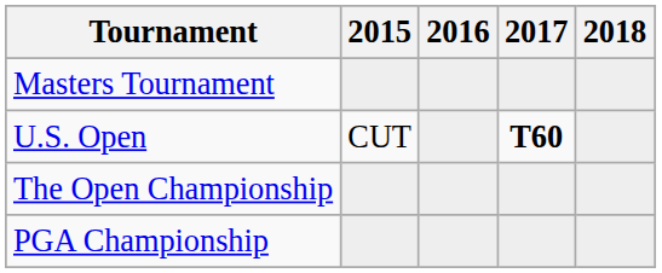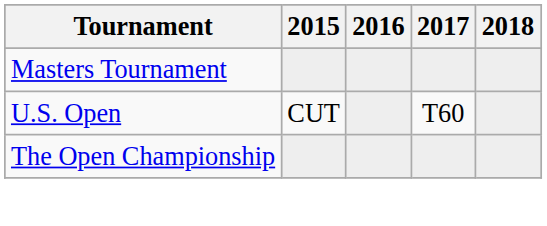 <table class="wikitable" style="font-size:95%;text-align:center;">
 <tr>
 <th>Tournament</th>
 <th>2015</th>
 <th>2016</th>
 <th>2017</th>
 <th>2018</th>
 </tr>
 <tr>
 <td align=left><a href='#'>Masters Tournament</a></td>
 <td style="background:#eeeeee;"></td>
 <td style="background:#eeeeee;"></td>
 <td style="background:#eeeeee;"></td>
 <td style="background:#eeeeee;"></td>
 </tr>
 <tr>
 <td align=left><a href='#'>U.S. Open</a></td>
 <td>CUT</td>
 <td style="background:#eeeeee;"></td>
-<td><strong>T60</strong></td>
+<td>T60</td>
 <td style="background:#eeeeee;"></td>
 </tr>
 <tr>
 <td align=left><a href='#'>The Open Championship</a></td>
 <td style="background:#eeeeee;"></td>
 <td style="background:#eeeeee;"></td>
 <td style="background:#eeeeee;"></td>
 <td style="background:#eeeeee;"></td>
 </tr>
-<tr>
-<td align=left><a href='#'>PGA Championship</a></td>
-<td style="background:#eeeeee;"></td>
-<td style="background:#eeeeee;"></td>
-<td style="background:#eeeeee;"></td>
-<td style="background:#eeeeee;"></td>
-</tr>
 </table>
